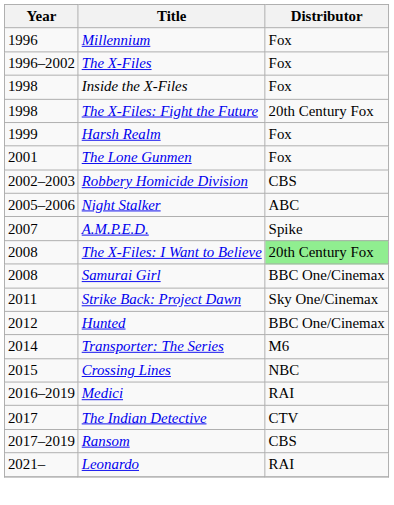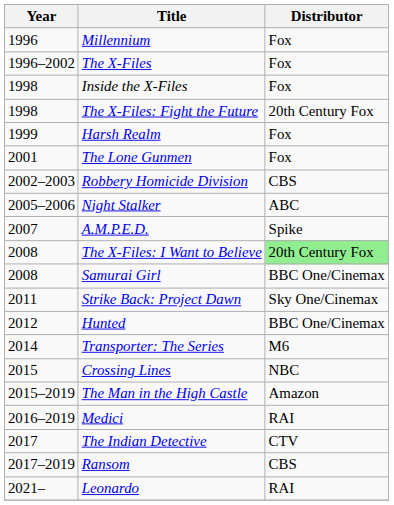 <table class="wikitable">
 <tr>
 <th>Year</th>
 <th>Title</th>
 <th>Distributor</th>
 </tr>
 <tr>
 <td>1996</td>
 <td><em><a href='#'>Millennium</a></em></td>
 <td>Fox</td>
 </tr>
 <tr>
 <td>1996–2002</td>
 <td><em><a href='#'>The X-Files</a></em></td>
 <td>Fox</td>
 </tr>
 <tr>
 <td>1998</td>
 <td><em>Inside the X-Files</em></td>
 <td>Fox</td>
 </tr>
 <tr>
 <td>1998</td>
 <td><em><a href='#'>The X-Files: Fight the Future</a></em></td>
 <td>20th Century Fox</td>
 </tr>
 <tr>
 <td>1999</td>
 <td><em><a href='#'>Harsh Realm</a></em></td>
 <td>Fox</td>
 </tr>
 <tr>
 <td>2001</td>
 <td><em><a href='#'>The Lone Gunmen</a></em></td>
 <td>Fox</td>
 </tr>
 <tr>
 <td>2002–2003</td>
 <td><em><a href='#'>Robbery Homicide Division</a></em></td>
 <td>CBS</td>
 </tr>
 <tr>
 <td>2005–2006</td>
 <td><em><a href='#'>Night Stalker</a></em></td>
 <td>ABC</td>
 </tr>
 <tr>
 <td>2007</td>
 <td><em><a href='#'>A.M.P.E.D.</a></em></td>
 <td>Spike</td>
 </tr>
 <tr>
 <td>2008</td>
 <td><em><a href='#'>The X-Files: I Want to Believe</a></em></td>
 <td style="background: lightgreen;">20th Century Fox</td>
 </tr>
 <tr>
 <td>2008</td>
 <td><em><a href='#'>Samurai Girl</a></em></td>
 <td>BBC One/Cinemax</td>
 </tr>
 <tr>
 <td>2011</td>
 <td><em><a href='#'>Strike Back: Project Dawn</a></em></td>
 <td>Sky One/Cinemax</td>
 </tr>
 <tr>
 <td>2012</td>
 <td><em><a href='#'>Hunted</a></em></td>
 <td>BBC One/Cinemax</td>
 </tr>
 <tr>
 <td>2014</td>
 <td><em><a href='#'>Transporter: The Series</a></em></td>
 <td>M6</td>
 </tr>
 <tr>
 <td>2015</td>
 <td><em><a href='#'>Crossing Lines</a></em></td>
 <td>NBC</td>
 </tr>
 <tr>
+<td>2015–2019</td>
+<td><em><a href='#'>The Man in the High Castle</a></em></td>
+<td>Amazon</td>
+</tr>
+<tr>
 <td>2016–2019</td>
 <td><em><a href='#'>Medici</a></em></td>
 <td>RAI</td>
 </tr>
 <tr>
 <td>2017</td>
 <td><em><a href='#'>The Indian Detective</a></em></td>
 <td>CTV</td>
 </tr>
 <tr>
 <td>2017–2019</td>
 <td><em><a href='#'>Ransom</a></em></td>
 <td>CBS</td>
 </tr>
 <tr>
 <td>2021–</td>
 <td><em><a href='#'>Leonardo</a></em></td>
 <td>RAI</td>
 </tr>
 <tr>
 </tr>
 </table>
